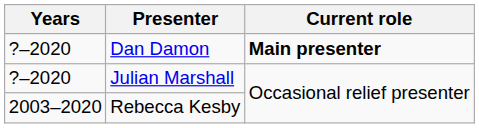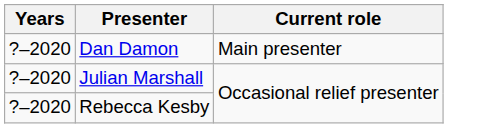 <table class="wikitable">
 <tr>
 <th>Years</th>
 <th>Presenter</th>
 <th>Current role</th>
 </tr>
 <tr>
 <td>?–2020</td>
 <td><a href='#'>Dan Damon</a></td>
-<td><strong>Main presenter</strong></td>
+<td>Main presenter</td>
 </tr>
 <tr>
 <td>?–2020</td>
 <td><a href='#'>Julian Marshall</a></td>
 <td rowspan="2">Occasional relief presenter</td>
 </tr>
 <tr>
-<td>2003–2020</td>
+<td>?–2020</td>
 <td>Rebecca Kesby</td>
 </tr>
 </table>
